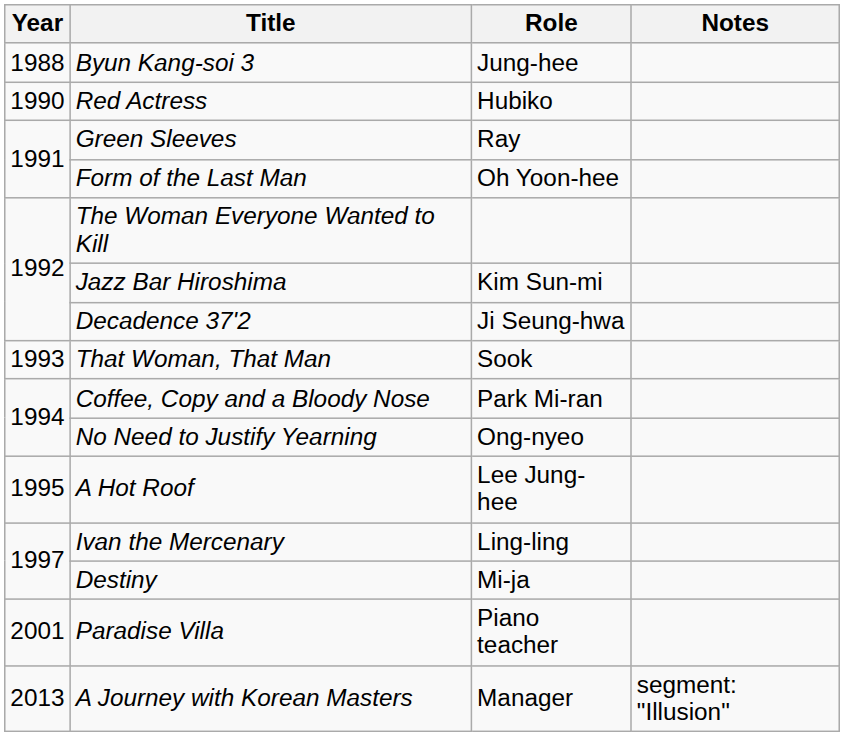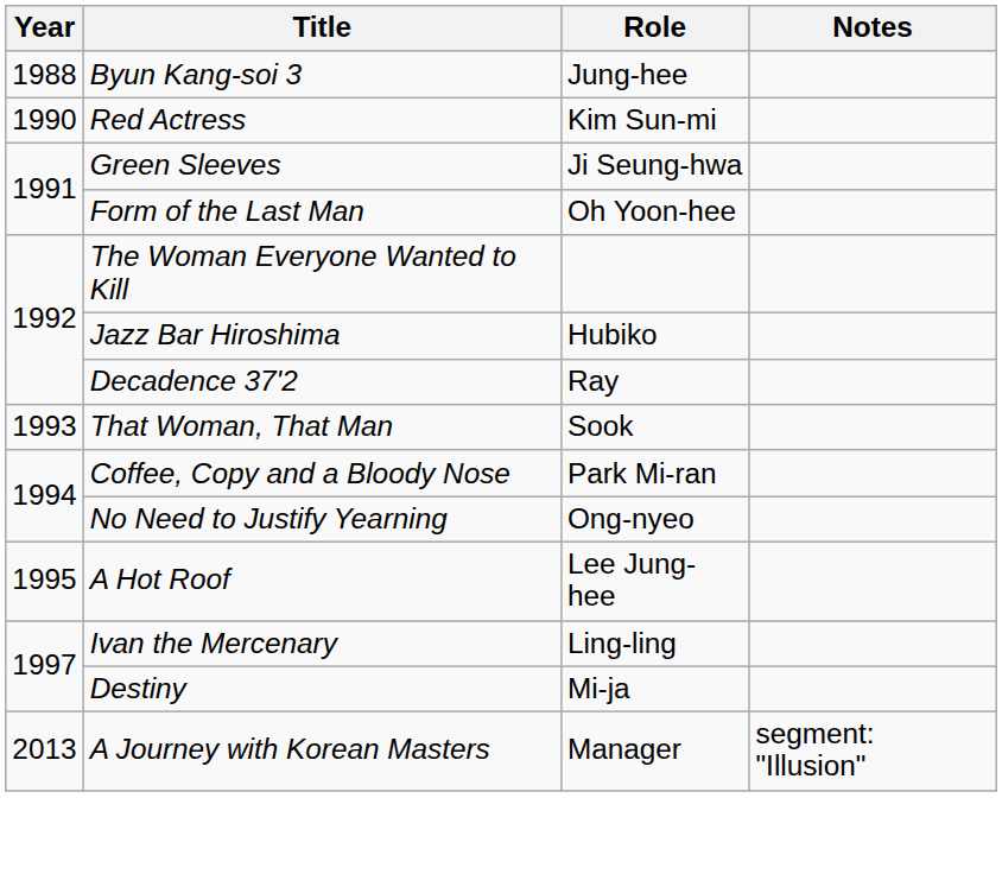 <table class="wikitable" style="width:550px">
 <tr>
 <th width=10>Year</th>
 <th>Title</th>
 <th>Role</th>
 <th>Notes</th>
 </tr>
 <tr>
 <td>1988</td>
 <td><em>Byun Kang-soi 3</em></td>
 <td>Jung-hee</td>
 <td></td>
 </tr>
 <tr>
 <td>1990</td>
 <td><em>Red Actress</em></td>
-<td>Hubiko</td>
+<td>Kim Sun-mi</td>
 <td></td>
 </tr>
 <tr>
 <td rowspan=2>1991</td>
 <td><em>Green Sleeves</em></td>
-<td>Ray</td>
+<td>Ji Seung-hwa</td>
 <td></td>
 </tr>
 <tr>
 <td><em>Form of the Last Man</em></td>
 <td>Oh Yoon-hee</td>
 <td></td>
 </tr>
 <tr>
 <td rowspan=3>1992</td>
 <td><em>The Woman Everyone Wanted to Kill</em></td>
 <td></td>
 <td></td>
 </tr>
 <tr>
 <td><em>Jazz Bar Hiroshima</em></td>
-<td>Kim Sun-mi</td>
+<td>Hubiko</td>
 <td></td>
 </tr>
 <tr>
 <td><em>Decadence 37'2</em></td>
-<td>Ji Seung-hwa</td>
+<td>Ray</td>
 <td></td>
 </tr>
 <tr>
 <td>1993</td>
 <td><em>That Woman, That Man</em></td>
 <td>Sook</td>
 <td></td>
 </tr>
 <tr>
 <td rowspan=2>1994</td>
 <td><em>Coffee, Copy and a Bloody Nose</em></td>
 <td>Park Mi-ran</td>
 <td></td>
 </tr>
 <tr>
 <td><em>No Need to Justify Yearning</em></td>
 <td>Ong-nyeo</td>
 <td></td>
 </tr>
 <tr>
 <td>1995</td>
 <td><em>A Hot Roof</em></td>
 <td>Lee Jung-hee</td>
 <td></td>
 </tr>
 <tr>
 <td rowspan=2>1997</td>
 <td><em>Ivan the Mercenary</em></td>
 <td>Ling-ling</td>
 <td></td>
 </tr>
 <tr>
 <td><em>Destiny</em></td>
 <td>Mi-ja</td>
 <td></td>
 </tr>
 <tr>
-<td>2001</td>
-<td><em>Paradise Villa</em></td>
-<td>Piano teacher</td>
-<td></td>
-</tr>
-<tr>
 <td>2013</td>
 <td><em>A Journey with Korean Masters</em></td>
 <td>Manager</td>
 <td>segment: "Illusion"</td>
 </tr>
 </table>
